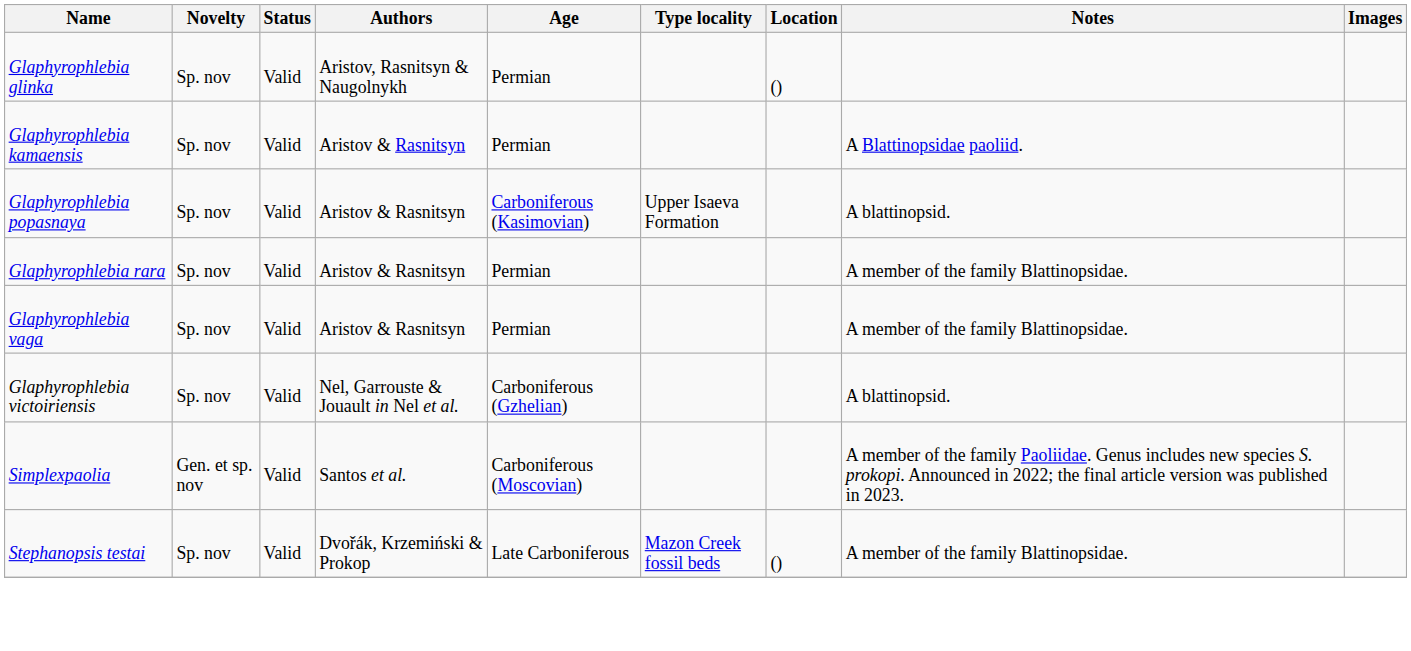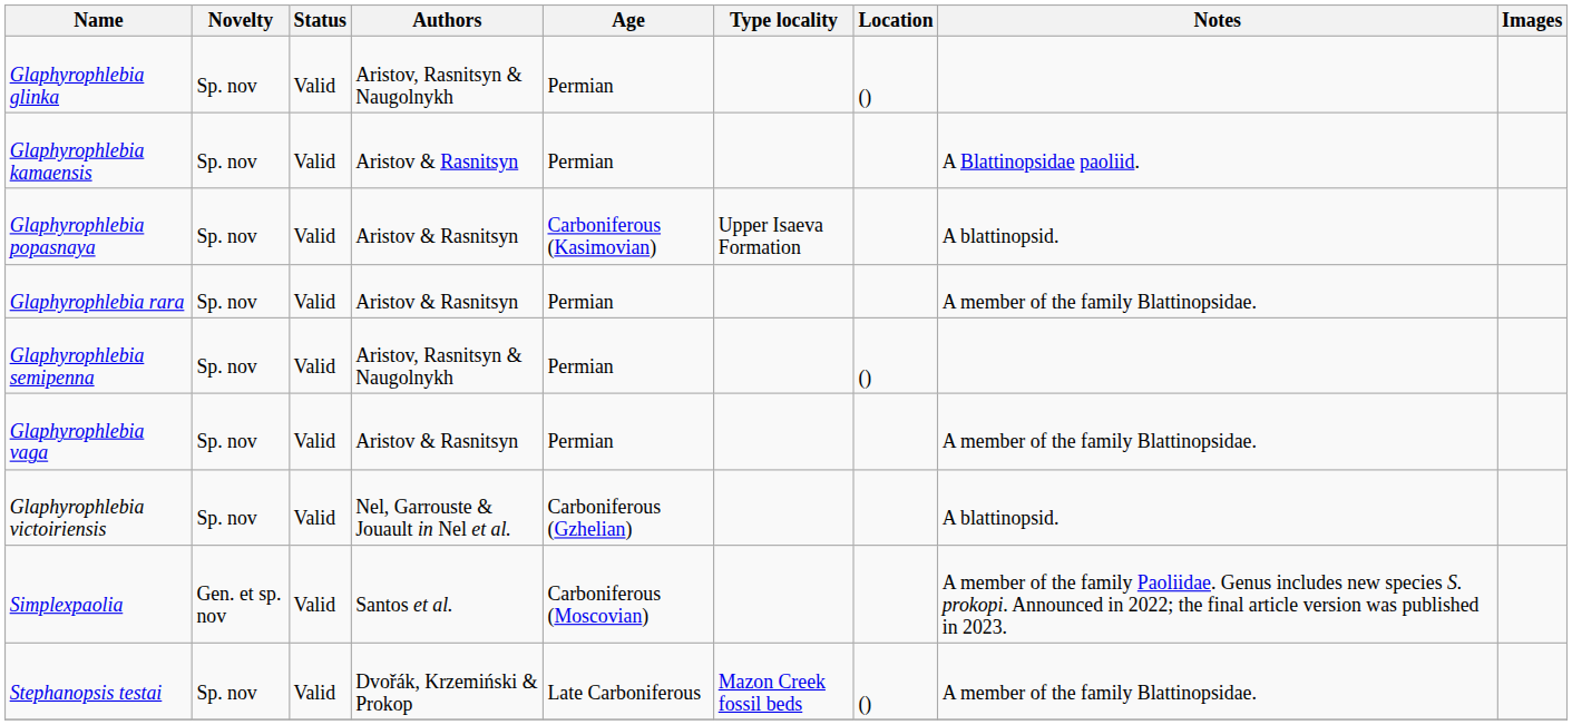 <table class="wikitable sortable" align="center" width="100%">
 <tr>
 <th>Name</th>
 <th>Novelty</th>
 <th>Status</th>
 <th>Authors</th>
 <th>Age</th>
 <th>Type locality</th>
 <th>Location</th>
 <th>Notes</th>
 <th>Images</th>
 </tr>
 <tr>
 <td><br><em><a href='#'>Glaphyrophlebia glinka</a></em></td>
 <td><br>Sp. nov</td>
 <td><br>Valid</td>
 <td><br>Aristov, Rasnitsyn & Naugolnykh</td>
 <td><br>Permian</td>
 <td></td>
 <td><br><br>()</td>
 <td></td>
 <td></td>
 </tr>
 <tr>
 <td><br><em><a href='#'>Glaphyrophlebia kamaensis</a></em></td>
 <td><br>Sp. nov</td>
 <td><br>Valid</td>
 <td><br>Aristov & <a href='#'>Rasnitsyn</a></td>
 <td><br>Permian</td>
 <td></td>
 <td><br></td>
 <td><br>A <a href='#'>Blattinopsidae</a> <a href='#'>paoliid</a>.</td>
 <td></td>
 </tr>
 <tr>
 <td><br><em><a href='#'>Glaphyrophlebia popasnaya</a></em></td>
 <td><br>Sp. nov</td>
 <td><br>Valid</td>
 <td><br>Aristov & Rasnitsyn</td>
 <td><br><a href='#'>Carboniferous</a> (<a href='#'>Kasimovian</a>)</td>
 <td><br>Upper Isaeva Formation</td>
 <td><br></td>
 <td><br>A blattinopsid.</td>
 <td></td>
 </tr>
 <tr>
 <td><br><em><a href='#'>Glaphyrophlebia rara</a></em></td>
 <td><br>Sp. nov</td>
 <td><br>Valid</td>
 <td><br>Aristov & Rasnitsyn</td>
 <td><br>Permian</td>
 <td></td>
 <td><br></td>
 <td><br>A member of the family Blattinopsidae.</td>
 <td></td>
 </tr>
 <tr>
+<td><br><em><a href='#'>Glaphyrophlebia semipenna</a></em></td>
+<td><br>Sp. nov</td>
+<td><br>Valid</td>
+<td><br>Aristov, Rasnitsyn & Naugolnykh</td>
+<td><br>Permian</td>
+<td></td>
+<td><br><br>()</td>
+<td></td>
+<td></td>
+</tr>
+<tr>
 <td><br><em><a href='#'>Glaphyrophlebia vaga</a></em></td>
 <td><br>Sp. nov</td>
 <td><br>Valid</td>
 <td><br>Aristov & Rasnitsyn</td>
 <td><br>Permian</td>
 <td></td>
 <td><br></td>
 <td><br>A member of the family Blattinopsidae.</td>
 <td></td>
 </tr>
 <tr>
 <td><br><em>Glaphyrophlebia victoiriensis</em></td>
 <td><br>Sp. nov</td>
 <td><br>Valid</td>
 <td><br>Nel, Garrouste & Jouault <em>in</em> Nel <em>et al.</em></td>
 <td><br>Carboniferous (<a href='#'>Gzhelian</a>)</td>
 <td></td>
 <td><br></td>
 <td><br>A blattinopsid.</td>
 <td></td>
 </tr>
 <tr>
 <td><br><em><a href='#'>Simplexpaolia</a></em></td>
 <td><br>Gen. et sp. nov</td>
 <td><br>Valid</td>
 <td><br>Santos <em>et al.</em></td>
 <td><br>Carboniferous (<a href='#'>Moscovian</a>)</td>
 <td></td>
 <td><br></td>
 <td><br>A member of the family <a href='#'>Paoliidae</a>. Genus includes new species <em>S. prokopi</em>. Announced in 2022; the final article version was published in 2023.</td>
 <td></td>
 </tr>
 <tr>
 <td><br><em><a href='#'>Stephanopsis testai</a></em></td>
 <td><br>Sp. nov</td>
 <td><br>Valid</td>
 <td><br>Dvořák, Krzemiński & Prokop</td>
 <td><br>Late Carboniferous</td>
 <td><br><a href='#'>Mazon Creek fossil beds</a></td>
 <td><br><br>()</td>
 <td><br>A member of the family Blattinopsidae.</td>
 <td></td>
 </tr>
 <tr>
 </tr>
 </table>
